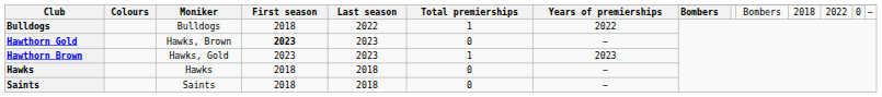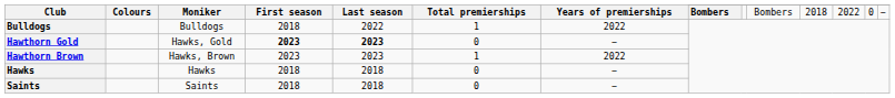 <table class="wikitable sortable" style="text-align:center; width:100%">
 <tr>
 <th rowspan=2>Club</th>
 <th rowspan=2 class=unsortable>Colours</th>
 <th rowspan=2>Moniker</th>
 <th rowspan=2>First season</th>
 <th rowspan=2>Last season</th>
 <th rowspan=2>Total premierships</th>
 <th rowspan=2>Years of premierships</th>
 </tr>
 <tr>
 <th style=text-align:left>Bombers</th>
 <td></td>
 <td align=centre>Bombers</td>
 <td align=centre>2018</td>
 <td align=centre>2022</td>
 <td align=centre>0</td>
 <td align=centre>−</td>
 </tr>
 <tr>
 <th style=text-align:left>Bulldogs</th>
 <td></td>
 <td align=centre>Bulldogs</td>
 <td align=centre>2018</td>
 <td align=centre>2022</td>
 <td align=centre>1</td>
 <td align=centre>2022</td>
 </tr>
 <tr>
 <th style=text-align:left><a href='#'>Hawthorn Gold</a></th>
 <td></td>
-<td align=centre>Hawks, Brown</td>
+<td align=centre>Hawks, Gold</td>
 <td align=centre><strong>2023</strong></td>
-<td align=centre>2023</td>
+<td align=centre><strong>2023</strong></td>
 <td align=centre>0</td>
 <td align=centre>−</td>
 </tr>
 <tr>
 <th style=text-align:left><a href='#'>Hawthorn Brown</a></th>
 <td></td>
-<td align=centre>Hawks, Gold</td>
+<td align=centre>Hawks, Brown</td>
 <td align=centre>2023</td>
 <td align=centre>2023</td>
 <td align=centre>1</td>
-<td align=centre>2023</td>
+<td align=centre>2022</td>
 </tr>
 <tr>
 <th style=text-align:left>Hawks</th>
 <td></td>
 <td align=centre>Hawks</td>
 <td align=centre>2018</td>
 <td align=centre>2018</td>
 <td align=centre>0</td>
 <td align=centre>−</td>
 </tr>
 <tr>
 <th style=text-align:left>Saints</th>
 <td></td>
 <td align=centre>Saints</td>
 <td align=centre>2018</td>
 <td align=centre>2018</td>
 <td align=centre>0</td>
 <td align=centre>−</td>
 </tr>
 </table>
